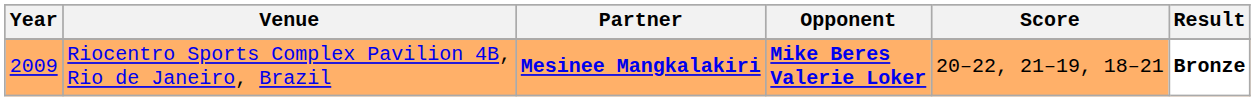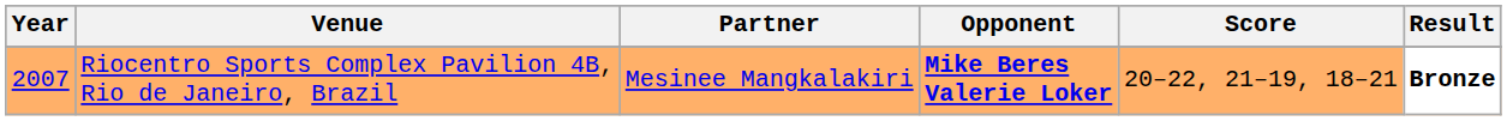 <table class="sortable wikitable" style="font-size: 90%;">
 <tr>
 <th>Year</th>
 <th>Venue</th>
 <th>Partner</th>
 <th>Opponent</th>
 <th>Score</th>
 <th>Result</th>
 </tr>
 <tr>
 </tr>
 <tr style="background:#FFB069">
-<td align="center"><a href='#'>2009</a></td>
+<td align="center"><a href='#'>2007</a></td>
 <td align="left"><a href='#'>Riocentro Sports Complex Pavilion 4B</a>,<br><a href='#'>Rio de Janeiro</a>, <a href='#'>Brazil</a></td>
-<td align="left"><strong> <a href='#'>Mesinee Mangkalakiri</a></strong></td>
+<td align="left"> <a href='#'>Mesinee Mangkalakiri</a></td>
 <td align="left"><strong> <a href='#'>Mike Beres</a><br> <a href='#'>Valerie Loker</a></strong></td>
 <td align="left">20–22, 21–19, 18–21</td>
 <td style="text-align:left; background:white"> <strong>Bronze</strong></td>
 </tr>
 </table>
